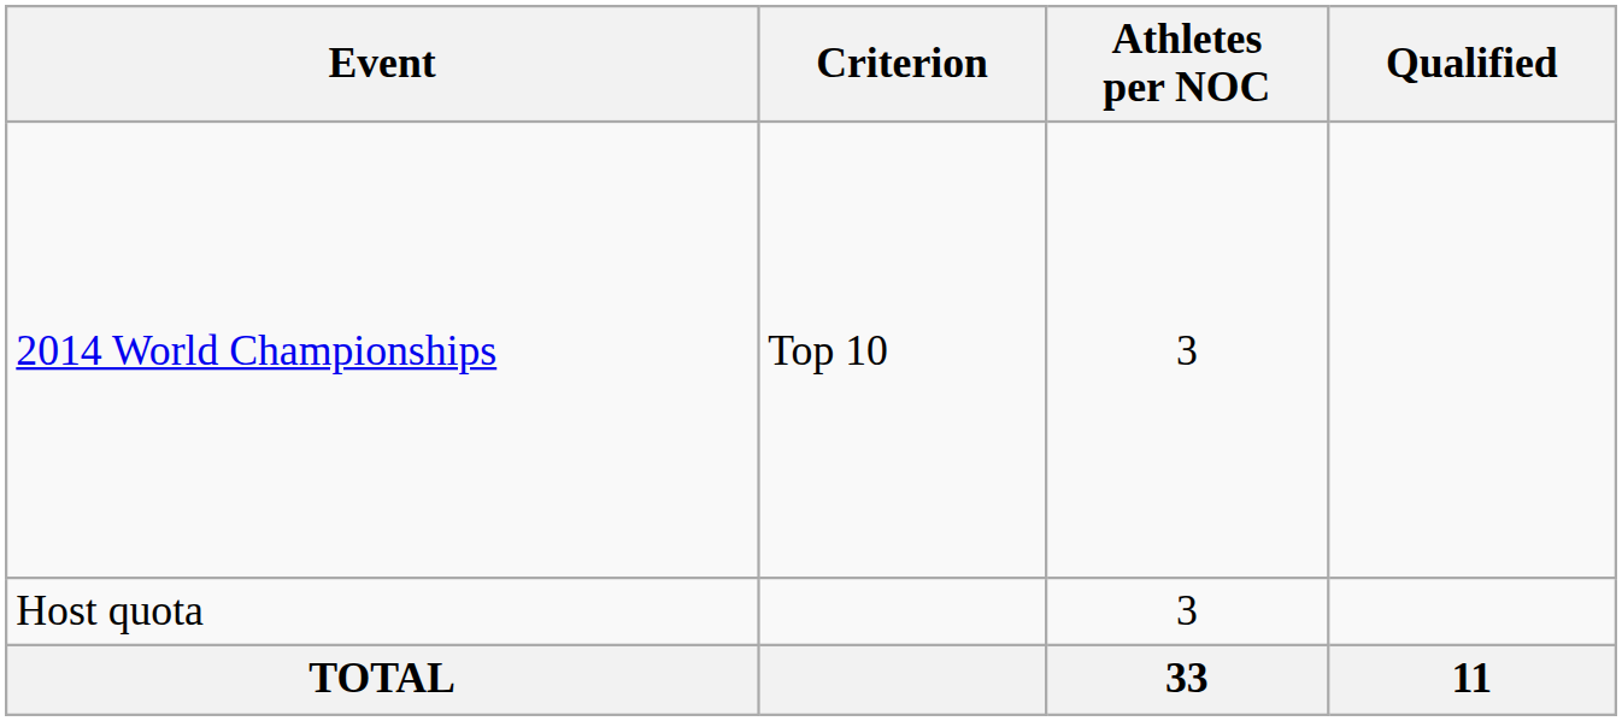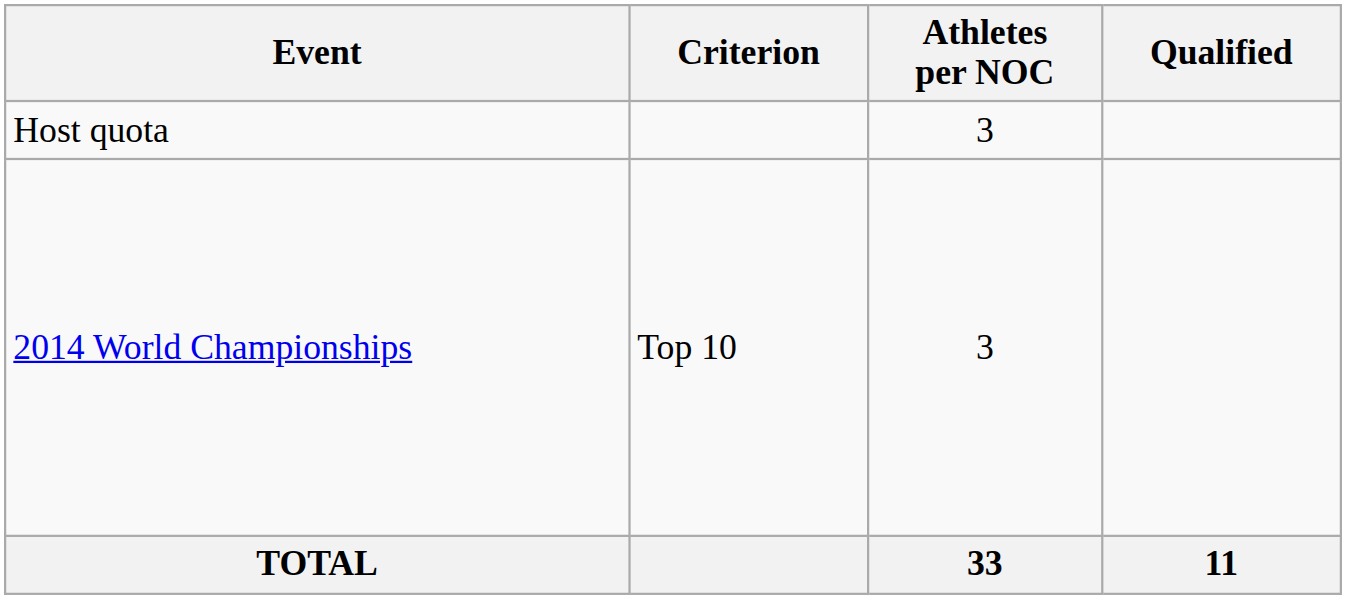 <table class="wikitable" width=600>
 <tr>
 <th>Event</th>
 <th>Criterion</th>
 <th>Athletes<br>per NOC</th>
 <th>Qualified</th>
 </tr>
 <tr>
+<td>Host quota</td>
+<td></td>
+<td align=center>3</td>
+<td></td>
+</tr>
+<tr>
 <td><a href='#'>2014 World Championships</a></td>
 <td>Top 10</td>
 <td align=center>3</td>
 <td><br><br><br><br><br><br><br><br><br></td>
-</tr>
-<tr>
-<td>Host quota</td>
-<td></td>
-<td align=center>3</td>
-<td></td>
 </tr>
 <tr>
 <th colspan="1">TOTAL</th>
 <th></th>
 <th>33</th>
 <th>11</th>
 </tr>
 </table>
